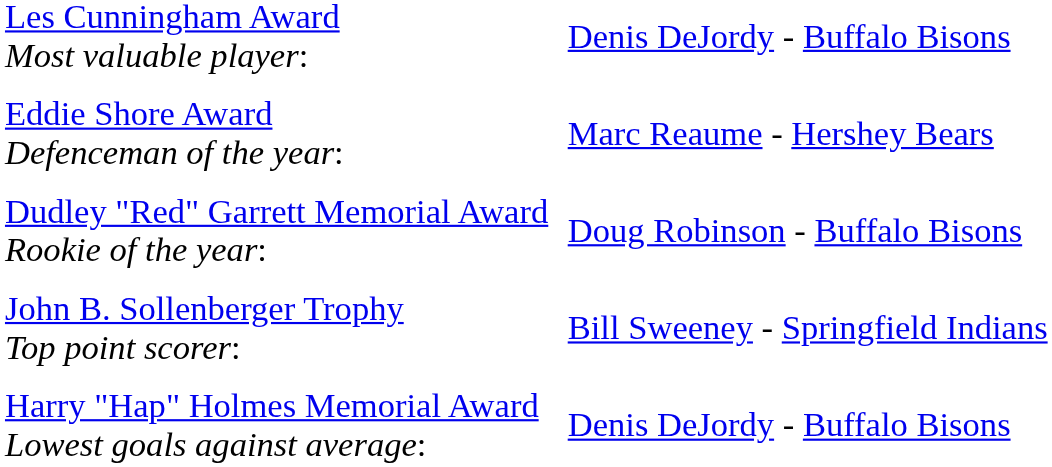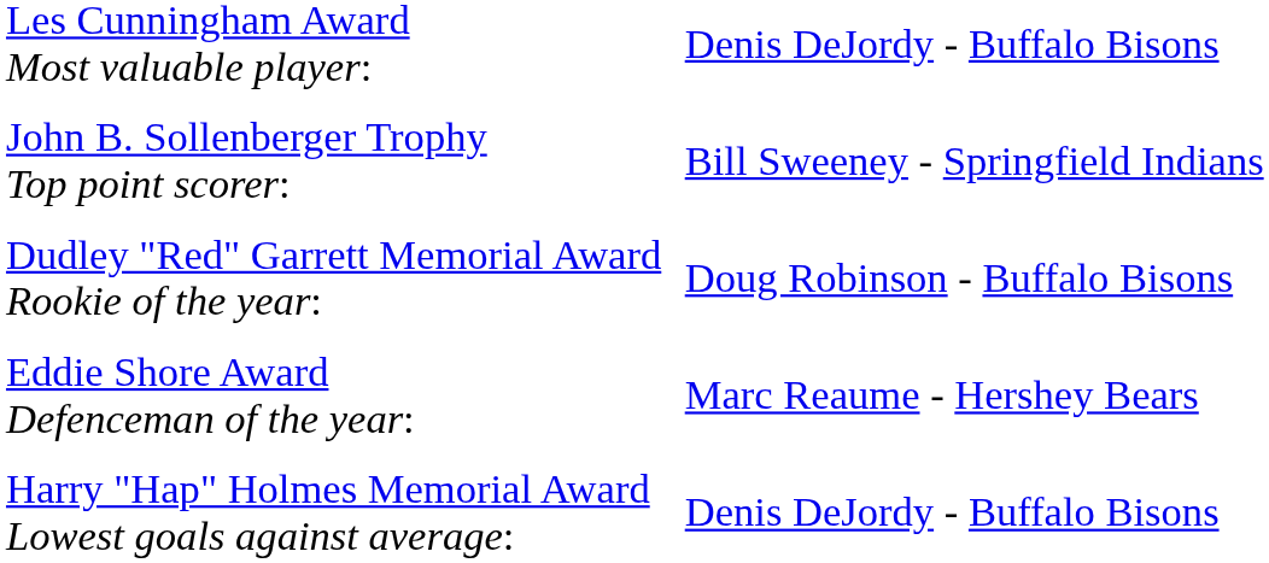 <table cellpadding="3" cellspacing="3">
 <tr>
 <td><a href='#'>Les Cunningham Award</a><br><em>Most valuable player</em>:</td>
 <td><a href='#'>Denis DeJordy</a> - <a href='#'>Buffalo Bisons</a></td>
 </tr>
 <tr>
-<td><a href='#'>Eddie Shore Award</a><br><em>Defenceman of the year</em>:</td>
-<td><a href='#'>Marc Reaume</a> - <a href='#'>Hershey Bears</a></td>
+<td><a href='#'>John B. Sollenberger Trophy</a><br><em>Top point scorer</em>:</td>
+<td><a href='#'>Bill Sweeney</a> - <a href='#'>Springfield Indians</a></td>
 </tr>
 <tr>
 <td><a href='#'>Dudley "Red" Garrett Memorial Award</a><br><em>Rookie of the year</em>:</td>
 <td><a href='#'>Doug Robinson</a> - <a href='#'>Buffalo Bisons</a></td>
 </tr>
 <tr>
-<td><a href='#'>John B. Sollenberger Trophy</a><br><em>Top point scorer</em>:</td>
-<td><a href='#'>Bill Sweeney</a> - <a href='#'>Springfield Indians</a></td>
+<td><a href='#'>Eddie Shore Award</a><br><em>Defenceman of the year</em>:</td>
+<td><a href='#'>Marc Reaume</a> - <a href='#'>Hershey Bears</a></td>
 </tr>
 <tr>
 <td><a href='#'>Harry "Hap" Holmes Memorial Award</a><br><em>Lowest goals against average</em>:</td>
 <td><a href='#'>Denis DeJordy</a> - <a href='#'>Buffalo Bisons</a></td>
 </tr>
 </table>
